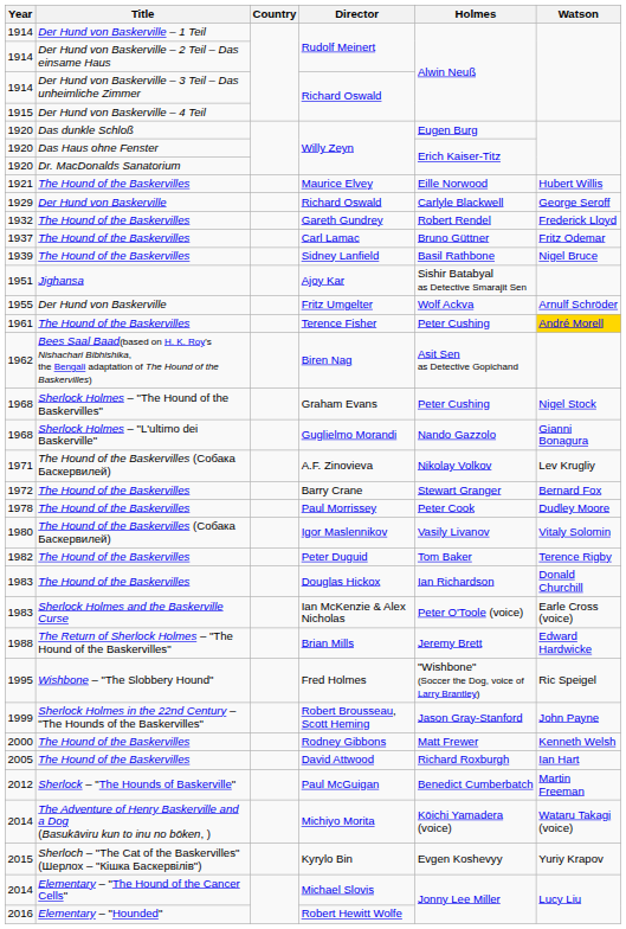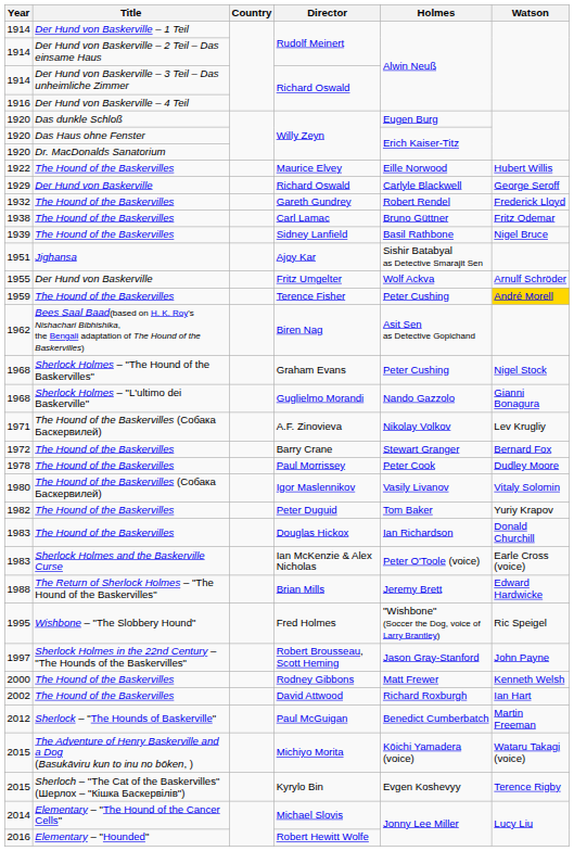 <table class="wikitable">
 <tr>
 <th>Year</th>
 <th>Title</th>
 <th>Country</th>
 <th>Director</th>
 <th>Holmes</th>
 <th>Watson</th>
 </tr>
 <tr>
 <td>1914</td>
 <td><em><a href='#'>Der Hund von Baskerville</a> – 1 Teil</em></td>
 <td rowspan="4"></td>
 <td rowspan="2"><a href='#'>Rudolf Meinert</a></td>
 <td rowspan=4><a href='#'>Alwin Neuß</a></td>
 <td rowspan=4></td>
 </tr>
 <tr>
 <td>1914</td>
 <td><em>Der Hund von Baskerville – 2 Teil – Das einsame Haus</em></td>
 </tr>
 <tr>
 <td>1914</td>
 <td><em>Der Hund von Baskerville – 3 Teil – Das unheimliche Zimmer</em></td>
 <td rowspan="2"><a href='#'>Richard Oswald</a></td>
 </tr>
 <tr>
-<td>1915</td>
+<td>1916</td>
 <td><em>Der Hund von Baskerville – 4 Teil</em></td>
 </tr>
 <tr>
 <td>1920</td>
 <td><em>Das dunkle Schloß</em></td>
 <td rowspan="3"></td>
 <td rowspan="3"><a href='#'>Willy Zeyn</a></td>
 <td><a href='#'>Eugen Burg</a></td>
 <td rowspan=3></td>
 </tr>
 <tr>
 <td>1920</td>
 <td><em>Das Haus ohne Fenster</em></td>
 <td rowspan=2><a href='#'>Erich Kaiser-Titz</a></td>
 </tr>
 <tr>
 <td>1920</td>
 <td><em>Dr. MacDonalds Sanatorium</em></td>
 </tr>
 <tr>
-<td>1921</td>
+<td>1922</td>
 <td><em><a href='#'>The Hound of the Baskervilles</a></em></td>
 <td></td>
 <td><a href='#'>Maurice Elvey</a></td>
 <td><a href='#'>Eille Norwood</a></td>
 <td><a href='#'>Hubert Willis</a></td>
 </tr>
 <tr>
 <td>1929</td>
 <td><em><a href='#'>Der Hund von Baskerville</a></em></td>
 <td></td>
 <td><a href='#'>Richard Oswald</a></td>
 <td><a href='#'>Carlyle Blackwell</a></td>
 <td><a href='#'>George Seroff</a></td>
 </tr>
 <tr>
 <td>1932</td>
 <td><em><a href='#'>The Hound of the Baskervilles</a></em></td>
 <td></td>
 <td><a href='#'>Gareth Gundrey</a></td>
 <td><a href='#'>Robert Rendel</a></td>
 <td><a href='#'>Frederick Lloyd</a></td>
 </tr>
 <tr>
-<td>1937</td>
+<td>1938</td>
 <td><em><a href='#'>The Hound of the Baskervilles</a></em></td>
 <td></td>
 <td><a href='#'>Carl Lamac</a></td>
 <td><a href='#'>Bruno Güttner</a></td>
 <td><a href='#'>Fritz Odemar</a></td>
 </tr>
 <tr>
 <td>1939</td>
 <td><em><a href='#'>The Hound of the Baskervilles</a></em></td>
 <td></td>
 <td><a href='#'>Sidney Lanfield</a></td>
 <td><a href='#'>Basil Rathbone</a></td>
 <td><a href='#'>Nigel Bruce</a></td>
 </tr>
 <tr>
 <td>1951</td>
 <td><em><a href='#'>Jighansa</a></em></td>
 <td></td>
 <td><a href='#'>Ajoy Kar</a></td>
 <td>Sishir Batabyal<br><small>as Detective Smarajit Sen</small></td>
 <td></td>
 </tr>
 <tr>
 <td>1955</td>
 <td><em>Der Hund von Baskerville</em></td>
 <td></td>
 <td><a href='#'>Fritz Umgelter</a></td>
 <td><a href='#'>Wolf Ackva</a></td>
 <td><a href='#'>Arnulf Schröder</a></td>
 </tr>
 <tr>
-<td>1961</td>
+<td>1959</td>
 <td><em><a href='#'>The Hound of the Baskervilles</a></em></td>
 <td></td>
 <td><a href='#'>Terence Fisher</a></td>
 <td><a href='#'>Peter Cushing</a></td>
 <td style="background: gold;"><a href='#'>André Morell</a></td>
 </tr>
 <tr>
 <td>1962</td>
 <td><em><a href='#'>Bees Saal Baad</a></em><small>(based on <a href='#'>H. K. Roy</a>'s <em>Nishachari Bibhishika</em>,<br>the <a href='#'>Bengali</a> adaptation of <em>The Hound of the Baskervilles</em>) </small></td>
 <td></td>
 <td><a href='#'>Biren Nag</a></td>
 <td><a href='#'>Asit Sen</a><br><small>as Detective Gopichand</small></td>
 <td></td>
 </tr>
 <tr>
 <td>1968</td>
 <td><em><a href='#'>Sherlock Holmes</a></em> – "The Hound of the Baskervilles"</td>
 <td></td>
 <td>Graham Evans</td>
 <td><a href='#'>Peter Cushing</a></td>
 <td><a href='#'>Nigel Stock</a></td>
 </tr>
 <tr>
 <td>1968</td>
 <td><em><a href='#'>Sherlock Holmes</a></em> – "L'ultimo dei Baskerville"</td>
 <td></td>
 <td><a href='#'>Guglielmo Morandi</a></td>
 <td><a href='#'>Nando Gazzolo</a></td>
 <td><a href='#'>Gianni Bonagura</a></td>
 </tr>
 <tr>
 <td>1971</td>
 <td><em>The Hound of the Baskervilles</em> (Собака Баскервилей)</td>
 <td></td>
 <td>A.F. Zinovieva</td>
 <td><a href='#'>Nikolay Volkov</a></td>
 <td>Lev Krugliy</td>
 </tr>
 <tr>
 <td>1972</td>
 <td><em><a href='#'>The Hound of the Baskervilles</a></em></td>
 <td></td>
 <td>Barry Crane</td>
 <td><a href='#'>Stewart Granger</a></td>
 <td><a href='#'>Bernard Fox</a></td>
 </tr>
 <tr>
 <td>1978</td>
 <td><em><a href='#'>The Hound of the Baskervilles</a></em></td>
 <td></td>
 <td><a href='#'>Paul Morrissey</a></td>
 <td><a href='#'>Peter Cook</a></td>
 <td><a href='#'>Dudley Moore</a></td>
 </tr>
 <tr>
 <td>1980</td>
 <td><em><a href='#'>The Hound of the Baskervilles</a></em> (Собака Баскервилей)</td>
 <td></td>
 <td><a href='#'>Igor Maslennikov</a></td>
 <td><a href='#'>Vasily Livanov</a></td>
 <td><a href='#'>Vitaly Solomin</a></td>
 </tr>
 <tr>
 <td>1982</td>
 <td><em><a href='#'>The Hound of the Baskervilles</a></em></td>
 <td></td>
 <td><a href='#'>Peter Duguid</a></td>
 <td><a href='#'>Tom Baker</a></td>
-<td><a href='#'>Terence Rigby</a></td>
+<td>Yuriy Krapov</td>
 </tr>
 <tr>
 <td>1983</td>
 <td><em><a href='#'>The Hound of the Baskervilles</a></em></td>
 <td></td>
 <td><a href='#'>Douglas Hickox</a></td>
 <td><a href='#'>Ian Richardson</a></td>
 <td><a href='#'>Donald Churchill</a></td>
 </tr>
 <tr>
 <td>1983</td>
 <td><em><a href='#'>Sherlock Holmes and the Baskerville Curse</a></em></td>
 <td></td>
 <td>Ian McKenzie & Alex Nicholas</td>
 <td><a href='#'>Peter O'Toole</a> (voice)</td>
 <td>Earle Cross (voice)</td>
 </tr>
 <tr>
 <td>1988</td>
 <td><em><a href='#'>The Return of Sherlock Holmes</a></em> – "The Hound of the Baskervilles"</td>
 <td></td>
 <td><a href='#'>Brian Mills</a></td>
 <td><a href='#'>Jeremy Brett</a></td>
 <td><a href='#'>Edward Hardwicke</a></td>
 </tr>
 <tr>
 <td>1995</td>
 <td><em><a href='#'>Wishbone</a></em> – "The Slobbery Hound"</td>
 <td></td>
 <td>Fred Holmes</td>
 <td>"Wishbone" <br><small>(Soccer the Dog, voice of <a href='#'>Larry Brantley</a>)</small></td>
 <td>Ric Speigel</td>
 </tr>
 <tr>
-<td>1999</td>
+<td>1997</td>
 <td><em><a href='#'>Sherlock Holmes in the 22nd Century</a></em> – "The Hounds of the Baskervilles"</td>
 <td> <br></td>
 <td><a href='#'>Robert Brousseau</a>, <a href='#'>Scott Heming</a></td>
 <td><a href='#'>Jason Gray-Stanford</a></td>
 <td><a href='#'>John Payne</a></td>
 </tr>
 <tr>
 <td>2000</td>
 <td><em><a href='#'>The Hound of the Baskervilles</a></em></td>
 <td></td>
 <td><a href='#'>Rodney Gibbons</a></td>
 <td><a href='#'>Matt Frewer</a></td>
 <td><a href='#'>Kenneth Welsh</a></td>
 </tr>
 <tr>
-<td>2005</td>
+<td>2002</td>
 <td><em><a href='#'>The Hound of the Baskervilles</a></em></td>
 <td></td>
 <td><a href='#'>David Attwood</a></td>
 <td><a href='#'>Richard Roxburgh</a></td>
 <td><a href='#'>Ian Hart</a></td>
 </tr>
 <tr>
 <td>2012</td>
 <td><em><a href='#'>Sherlock</a></em> – "<a href='#'>The Hounds of Baskerville</a>"</td>
 <td></td>
 <td><a href='#'>Paul McGuigan</a></td>
 <td><a href='#'>Benedict Cumberbatch</a></td>
 <td><a href='#'>Martin Freeman</a></td>
 </tr>
 <tr>
-<td>2014</td>
+<td>2015</td>
 <td><em><a href='#'>The Adventure of Henry Baskerville and a Dog</a></em><br>(<em>Basukāviru kun to inu no bōken</em>, )</td>
 <td></td>
 <td><a href='#'>Michiyo Morita</a></td>
 <td><a href='#'>Kōichi Yamadera</a> (voice)</td>
 <td><a href='#'>Wataru Takagi</a> (voice)</td>
 </tr>
 <tr>
 <td>2015</td>
 <td><em>Sherloch</em> – "The Cat of the Baskervilles" <br>(Шерлох – "Кішка Баскервілів")</td>
 <td></td>
 <td>Kyrylo Bin</td>
 <td>Evgen Koshevyy</td>
-<td>Yuriy Krapov</td>
+<td><a href='#'>Terence Rigby</a></td>
 </tr>
 <tr>
 <td>2014</td>
 <td><em><a href='#'>Elementary</a></em> – "<a href='#'>The Hound of the Cancer Cells</a>"</td>
 <td rowspan="2"></td>
 <td><a href='#'>Michael Slovis</a></td>
 <td rowspan="2"><a href='#'>Jonny Lee Miller</a></td>
 <td rowspan="2"><a href='#'>Lucy Liu</a></td>
 </tr>
 <tr>
 <td>2016</td>
 <td><em><a href='#'>Elementary</a></em> – "<a href='#'>Hounded</a>"</td>
 <td><a href='#'>Robert Hewitt Wolfe</a></td>
 </tr>
 </table>
